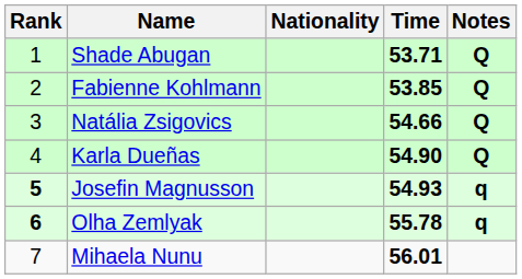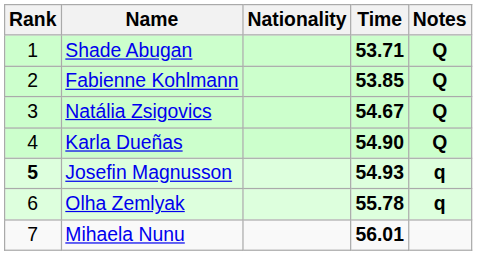 <table class="wikitable sortable" style="text-align:center">
 <tr>
 <th>Rank</th>
 <th>Name</th>
 <th>Nationality</th>
 <th>Time</th>
 <th>Notes</th>
 </tr>
 <tr bgcolor=ccffcc>
 <td>1</td>
 <td align=left><a href='#'>Shade Abugan</a></td>
 <td align=left></td>
 <td><strong>53.71</strong></td>
 <td><strong>Q</strong></td>
 </tr>
 <tr bgcolor=ccffcc>
 <td>2</td>
 <td align=left><a href='#'>Fabienne Kohlmann</a></td>
 <td align=left></td>
 <td><strong>53.85</strong></td>
 <td><strong>Q</strong></td>
 </tr>
 <tr bgcolor=ccffcc>
 <td>3</td>
 <td align=left><a href='#'>Natália Zsigovics</a></td>
 <td align=left></td>
-<td><strong>54.66</strong></td>
+<td><strong>54.67</strong></td>
 <td><strong>Q</strong></td>
 </tr>
 <tr bgcolor=ccffcc>
 <td>4</td>
 <td align=left><a href='#'>Karla Dueñas</a></td>
 <td align=left></td>
 <td><strong>54.90</strong></td>
 <td><strong>Q</strong></td>
 </tr>
 <tr bgcolor=ddffdd>
 <td><strong>5</strong></td>
 <td align=left><a href='#'>Josefin Magnusson</a></td>
 <td align=left></td>
 <td><strong>54.93</strong></td>
 <td><strong>q</strong></td>
 </tr>
 <tr bgcolor=ddffdd>
-<td><strong>6</strong></td>
+<td>6</td>
 <td align=left><a href='#'>Olha Zemlyak</a></td>
 <td align=left></td>
 <td><strong>55.78</strong></td>
 <td><strong>q</strong></td>
 </tr>
 <tr>
 <td>7</td>
 <td align=left><a href='#'>Mihaela Nunu</a></td>
 <td align=left></td>
 <td><strong>56.01</strong></td>
 <td></td>
 </tr>
 </table>
